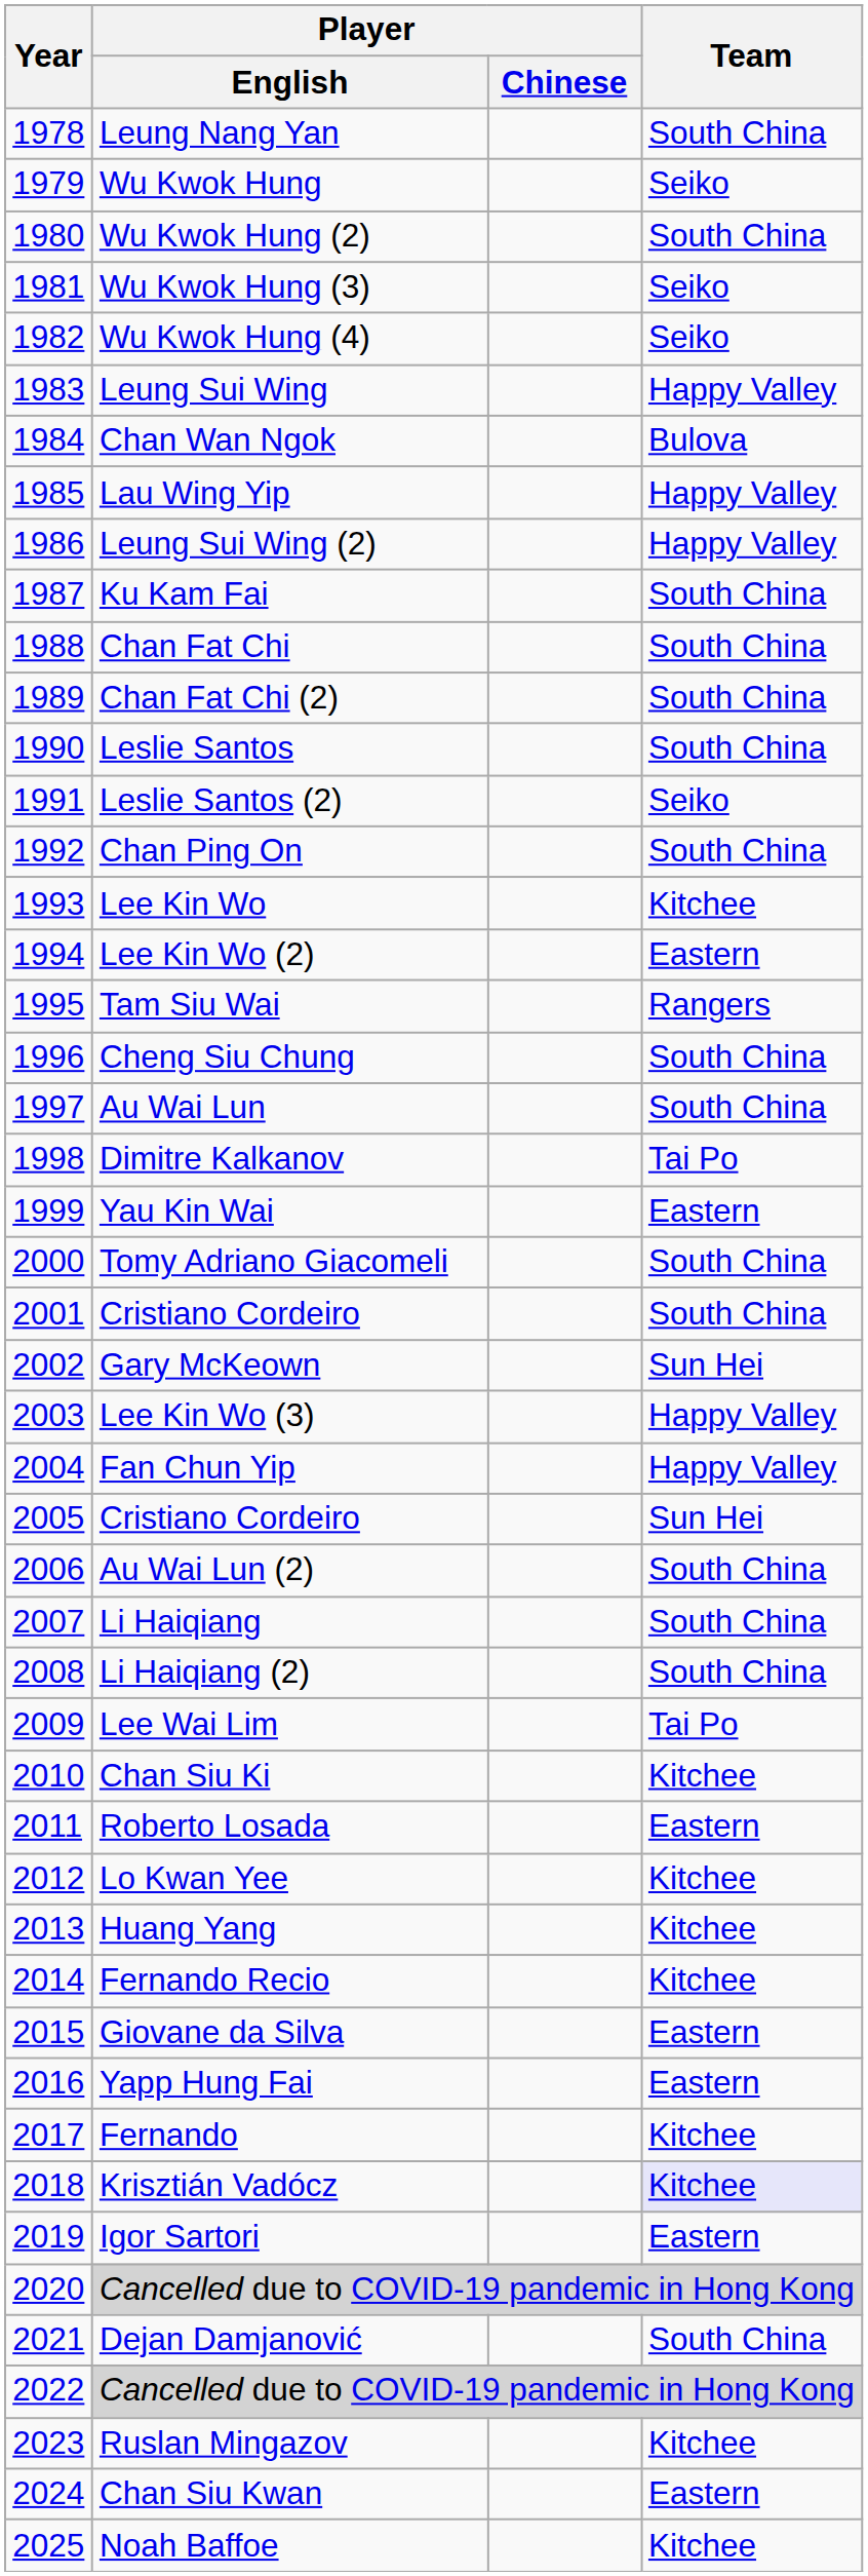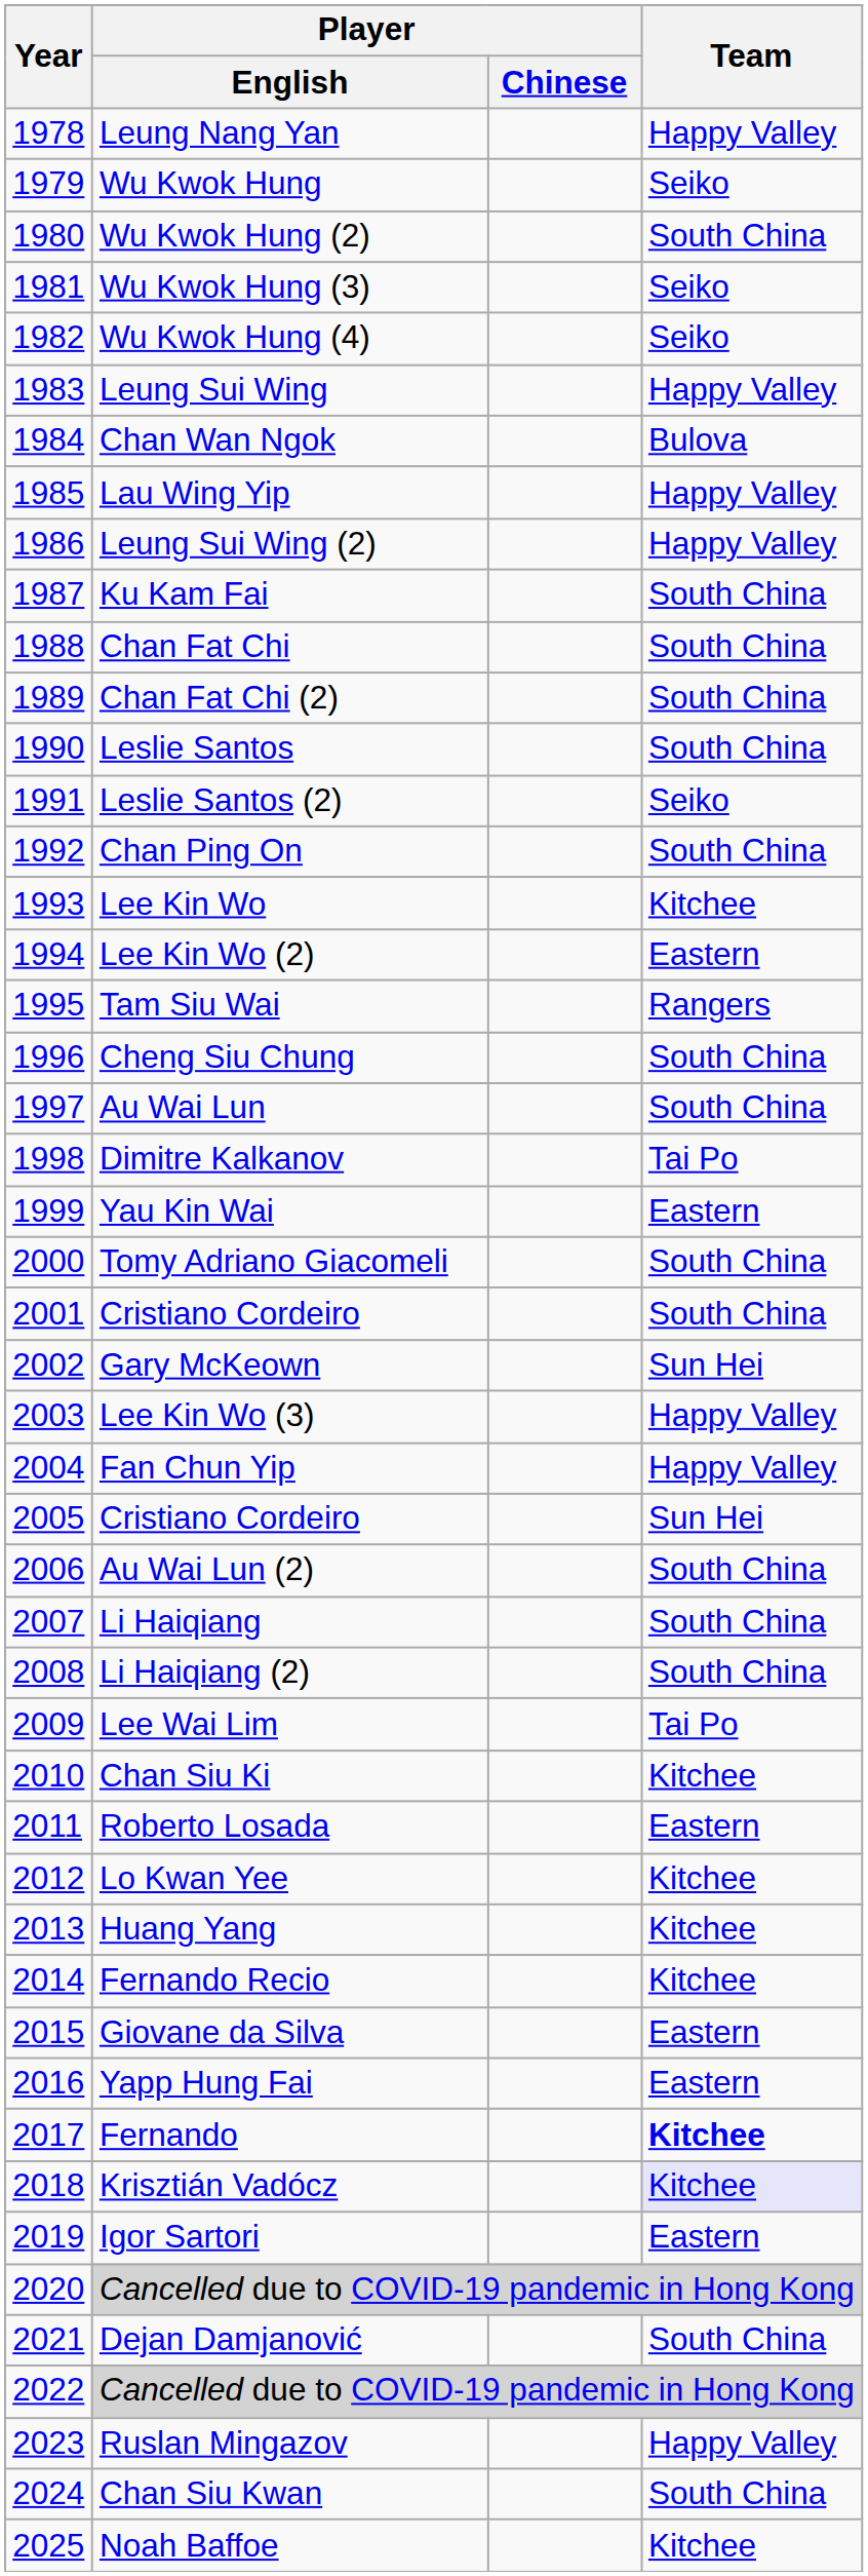 <table class="wikitable">
 <tr>
 <th rowspan=2>Year</th>
 <th colspan=2>Player</th>
 <th rowspan=2>Team</th>
 </tr>
 <tr>
 <th>English</th>
 <th><a href='#'>Chinese</a></th>
 </tr>
 <tr>
 <td><a href='#'>1978</a></td>
 <td> <a href='#'>Leung Nang Yan</a></td>
 <td></td>
-<td><a href='#'>South China</a></td>
+<td><a href='#'>Happy Valley</a></td>
 </tr>
 <tr>
 <td><a href='#'>1979</a></td>
 <td> <a href='#'>Wu Kwok Hung</a></td>
 <td></td>
 <td><a href='#'>Seiko</a></td>
 </tr>
 <tr>
 <td><a href='#'>1980</a></td>
 <td> <a href='#'>Wu Kwok Hung</a> (2)</td>
 <td></td>
 <td><a href='#'>South China</a></td>
 </tr>
 <tr>
 <td><a href='#'>1981</a></td>
 <td> <a href='#'>Wu Kwok Hung</a> (3)</td>
 <td></td>
 <td><a href='#'>Seiko</a></td>
 </tr>
 <tr>
 <td><a href='#'>1982</a></td>
 <td> <a href='#'>Wu Kwok Hung</a> (4)</td>
 <td></td>
 <td><a href='#'>Seiko</a></td>
 </tr>
 <tr>
 <td><a href='#'>1983</a></td>
 <td> <a href='#'>Leung Sui Wing</a></td>
 <td></td>
 <td><a href='#'>Happy Valley</a></td>
 </tr>
 <tr>
 <td><a href='#'>1984</a></td>
 <td> <a href='#'>Chan Wan Ngok</a></td>
 <td></td>
 <td><a href='#'>Bulova</a></td>
 </tr>
 <tr>
 <td><a href='#'>1985</a></td>
 <td> <a href='#'>Lau Wing Yip</a></td>
 <td></td>
 <td><a href='#'>Happy Valley</a></td>
 </tr>
 <tr>
 <td><a href='#'>1986</a></td>
 <td> <a href='#'>Leung Sui Wing</a> (2)</td>
 <td></td>
 <td><a href='#'>Happy Valley</a></td>
 </tr>
 <tr>
 <td><a href='#'>1987</a></td>
 <td> <a href='#'>Ku Kam Fai</a></td>
 <td></td>
 <td><a href='#'>South China</a></td>
 </tr>
 <tr>
 <td><a href='#'>1988</a></td>
 <td> <a href='#'>Chan Fat Chi</a></td>
 <td></td>
 <td><a href='#'>South China</a></td>
 </tr>
 <tr>
 <td><a href='#'>1989</a></td>
 <td> <a href='#'>Chan Fat Chi</a> (2)</td>
 <td></td>
 <td><a href='#'>South China</a></td>
 </tr>
 <tr>
 <td><a href='#'>1990</a></td>
 <td> <a href='#'>Leslie Santos</a></td>
 <td></td>
 <td><a href='#'>South China</a></td>
 </tr>
 <tr>
 <td><a href='#'>1991</a></td>
 <td> <a href='#'>Leslie Santos</a> (2)</td>
 <td></td>
 <td><a href='#'>Seiko</a></td>
 </tr>
 <tr>
 <td><a href='#'>1992</a></td>
 <td> <a href='#'>Chan Ping On</a></td>
 <td></td>
 <td><a href='#'>South China</a></td>
 </tr>
 <tr>
 <td><a href='#'>1993</a></td>
 <td> <a href='#'>Lee Kin Wo</a></td>
 <td></td>
 <td><a href='#'>Kitchee</a></td>
 </tr>
 <tr>
 <td><a href='#'>1994</a></td>
 <td> <a href='#'>Lee Kin Wo</a> (2)</td>
 <td></td>
 <td><a href='#'>Eastern</a></td>
 </tr>
 <tr>
 <td><a href='#'>1995</a></td>
 <td> <a href='#'>Tam Siu Wai</a></td>
 <td></td>
 <td><a href='#'>Rangers</a></td>
 </tr>
 <tr>
 <td><a href='#'>1996</a></td>
 <td> <a href='#'>Cheng Siu Chung</a></td>
 <td></td>
 <td><a href='#'>South China</a></td>
 </tr>
 <tr>
 <td><a href='#'>1997</a></td>
 <td> <a href='#'>Au Wai Lun</a></td>
 <td></td>
 <td><a href='#'>South China</a></td>
 </tr>
 <tr>
 <td><a href='#'>1998</a></td>
 <td> <a href='#'>Dimitre Kalkanov</a></td>
 <td></td>
 <td><a href='#'>Tai Po</a></td>
 </tr>
 <tr>
 <td><a href='#'>1999</a></td>
 <td> <a href='#'>Yau Kin Wai</a></td>
 <td></td>
 <td><a href='#'>Eastern</a></td>
 </tr>
 <tr>
 <td><a href='#'>2000</a></td>
 <td> <a href='#'>Tomy Adriano Giacomeli</a></td>
 <td></td>
 <td><a href='#'>South China</a></td>
 </tr>
 <tr>
 <td><a href='#'>2001</a></td>
 <td> <a href='#'>Cristiano Cordeiro</a></td>
 <td></td>
 <td><a href='#'>South China</a></td>
 </tr>
 <tr>
 <td><a href='#'>2002</a></td>
 <td> <a href='#'>Gary McKeown</a></td>
 <td></td>
 <td><a href='#'>Sun Hei</a></td>
 </tr>
 <tr>
 <td><a href='#'>2003</a></td>
 <td> <a href='#'>Lee Kin Wo</a> (3)</td>
 <td></td>
 <td><a href='#'>Happy Valley</a></td>
 </tr>
 <tr>
 <td><a href='#'>2004</a></td>
 <td> <a href='#'>Fan Chun Yip</a></td>
 <td></td>
 <td><a href='#'>Happy Valley</a></td>
 </tr>
 <tr>
 <td><a href='#'>2005</a></td>
 <td> <a href='#'>Cristiano Cordeiro</a></td>
 <td></td>
 <td><a href='#'>Sun Hei</a></td>
 </tr>
 <tr>
 <td><a href='#'>2006</a></td>
 <td> <a href='#'>Au Wai Lun</a> (2)</td>
 <td></td>
 <td><a href='#'>South China</a></td>
 </tr>
 <tr>
 <td><a href='#'>2007</a></td>
 <td> <a href='#'>Li Haiqiang</a></td>
 <td></td>
 <td><a href='#'>South China</a></td>
 </tr>
 <tr>
 <td><a href='#'>2008</a></td>
 <td> <a href='#'>Li Haiqiang</a> (2)</td>
 <td></td>
 <td><a href='#'>South China</a></td>
 </tr>
 <tr>
 <td><a href='#'>2009</a></td>
 <td> <a href='#'>Lee Wai Lim</a></td>
 <td></td>
 <td><a href='#'>Tai Po</a></td>
 </tr>
 <tr>
 <td><a href='#'>2010</a></td>
 <td> <a href='#'>Chan Siu Ki</a></td>
 <td></td>
 <td><a href='#'>Kitchee</a></td>
 </tr>
 <tr>
 <td><a href='#'>2011</a></td>
 <td> <a href='#'>Roberto Losada</a></td>
 <td></td>
 <td><a href='#'>Eastern</a></td>
 </tr>
 <tr>
 <td><a href='#'>2012</a></td>
 <td> <a href='#'>Lo Kwan Yee</a></td>
 <td></td>
 <td><a href='#'>Kitchee</a></td>
 </tr>
 <tr>
 <td><a href='#'>2013</a></td>
 <td> <a href='#'>Huang Yang</a></td>
 <td></td>
 <td><a href='#'>Kitchee</a></td>
 </tr>
 <tr>
 <td><a href='#'>2014</a></td>
 <td> <a href='#'>Fernando Recio</a></td>
 <td></td>
 <td><a href='#'>Kitchee</a></td>
 </tr>
 <tr>
 <td><a href='#'>2015</a></td>
 <td> <a href='#'>Giovane da Silva</a></td>
 <td></td>
 <td><a href='#'>Eastern</a></td>
 </tr>
 <tr>
 <td><a href='#'>2016</a></td>
 <td> <a href='#'>Yapp Hung Fai</a></td>
 <td></td>
 <td><a href='#'>Eastern</a></td>
 </tr>
 <tr>
 <td><a href='#'>2017</a></td>
 <td> <a href='#'>Fernando</a></td>
 <td></td>
-<td><a href='#'>Kitchee</a></td>
+<td><strong><a href='#'>Kitchee</a></strong></td>
 </tr>
 <tr>
 <td><a href='#'>2018</a></td>
 <td> <a href='#'>Krisztián Vadócz</a></td>
 <td></td>
 <td style="background: lavender;"><a href='#'>Kitchee</a></td>
 </tr>
 <tr>
 <td><a href='#'>2019</a></td>
 <td> <a href='#'>Igor Sartori</a></td>
 <td></td>
 <td><a href='#'>Eastern</a></td>
 </tr>
 <tr>
 <td><a href='#'>2020</a></td>
 <td colspan=3 align=center bgcolor=lightgrey><em>Cancelled</em> due to <a href='#'>COVID-19 pandemic in Hong Kong</a></td>
 </tr>
 <tr>
 <td><a href='#'>2021</a></td>
 <td> <a href='#'>Dejan Damjanović</a></td>
 <td></td>
 <td><a href='#'>South China</a></td>
 </tr>
 <tr>
 <td><a href='#'>2022</a></td>
 <td colspan=3 align=center bgcolor=lightgrey><em>Cancelled</em> due to <a href='#'>COVID-19 pandemic in Hong Kong</a></td>
 </tr>
 <tr>
 <td><a href='#'>2023</a></td>
 <td> <a href='#'>Ruslan Mingazov</a></td>
 <td></td>
-<td><a href='#'>Kitchee</a></td>
+<td><a href='#'>Happy Valley</a></td>
 </tr>
 <tr>
 <td><a href='#'>2024</a></td>
 <td> <a href='#'>Chan Siu Kwan</a></td>
 <td></td>
-<td><a href='#'>Eastern</a></td>
+<td><a href='#'>South China</a></td>
 </tr>
 <tr>
 <td><a href='#'>2025</a></td>
 <td> <a href='#'>Noah Baffoe</a></td>
 <td></td>
 <td><a href='#'>Kitchee</a></td>
 </tr>
 </table>
